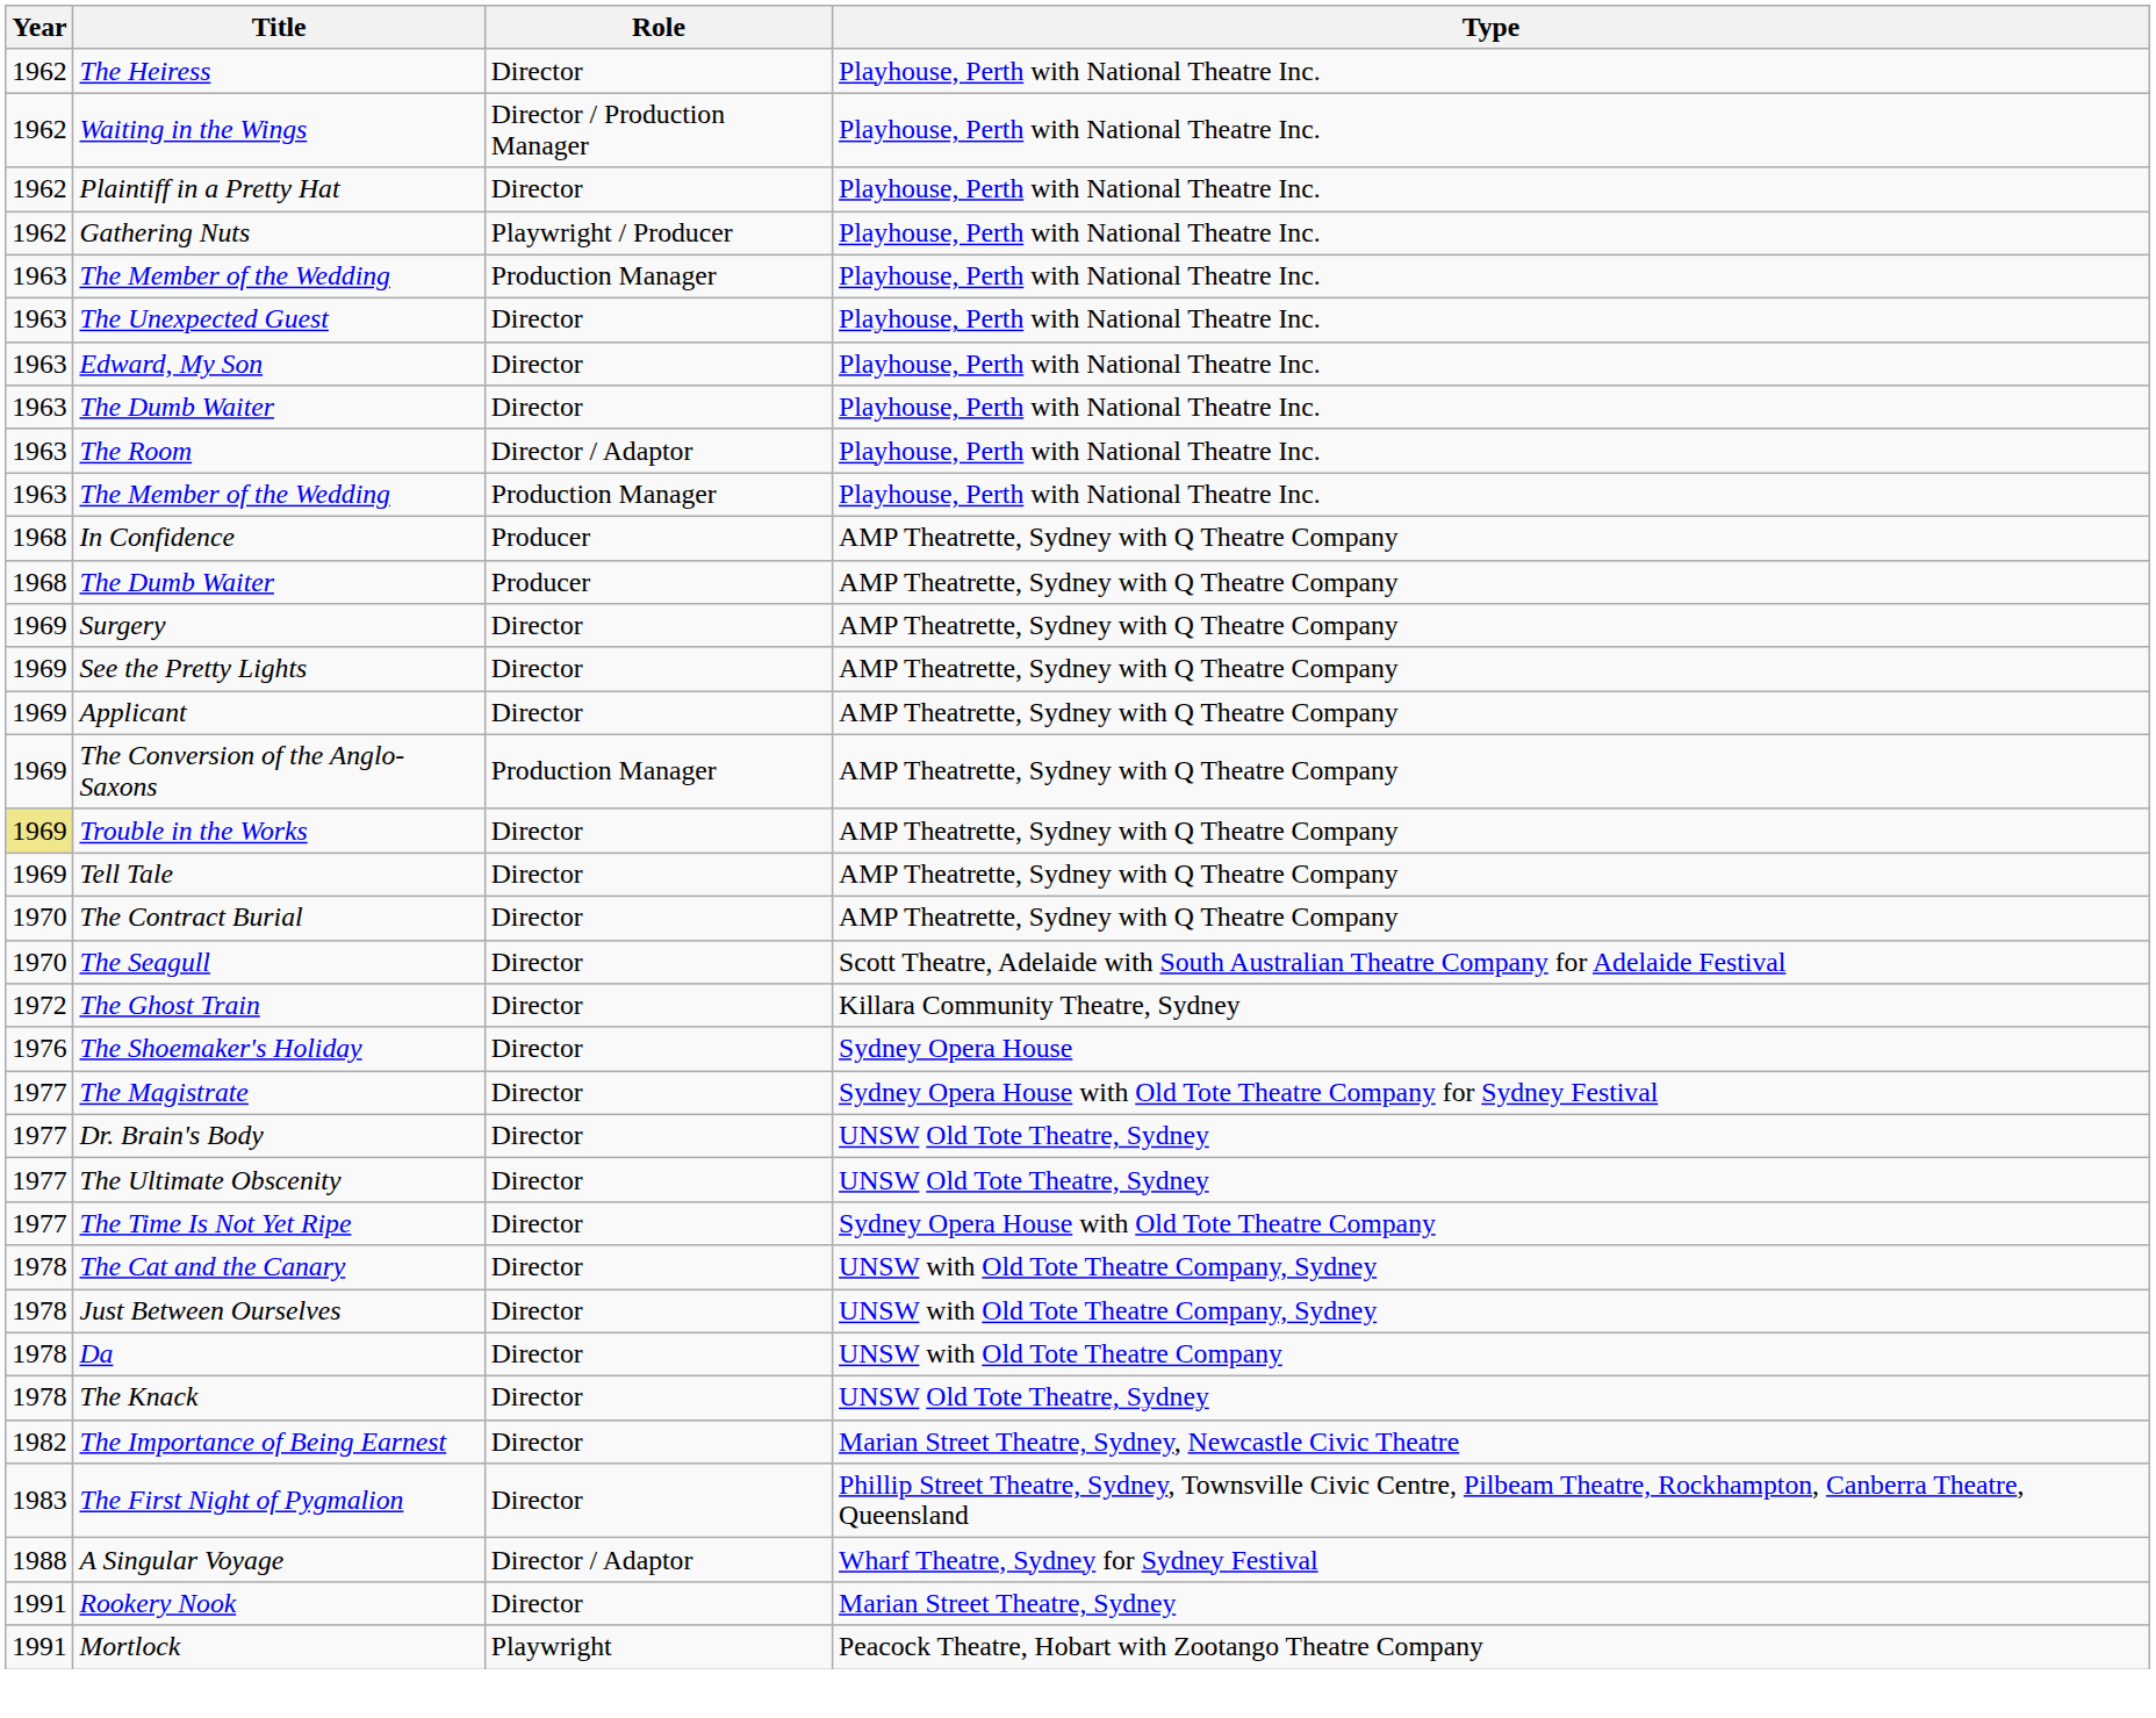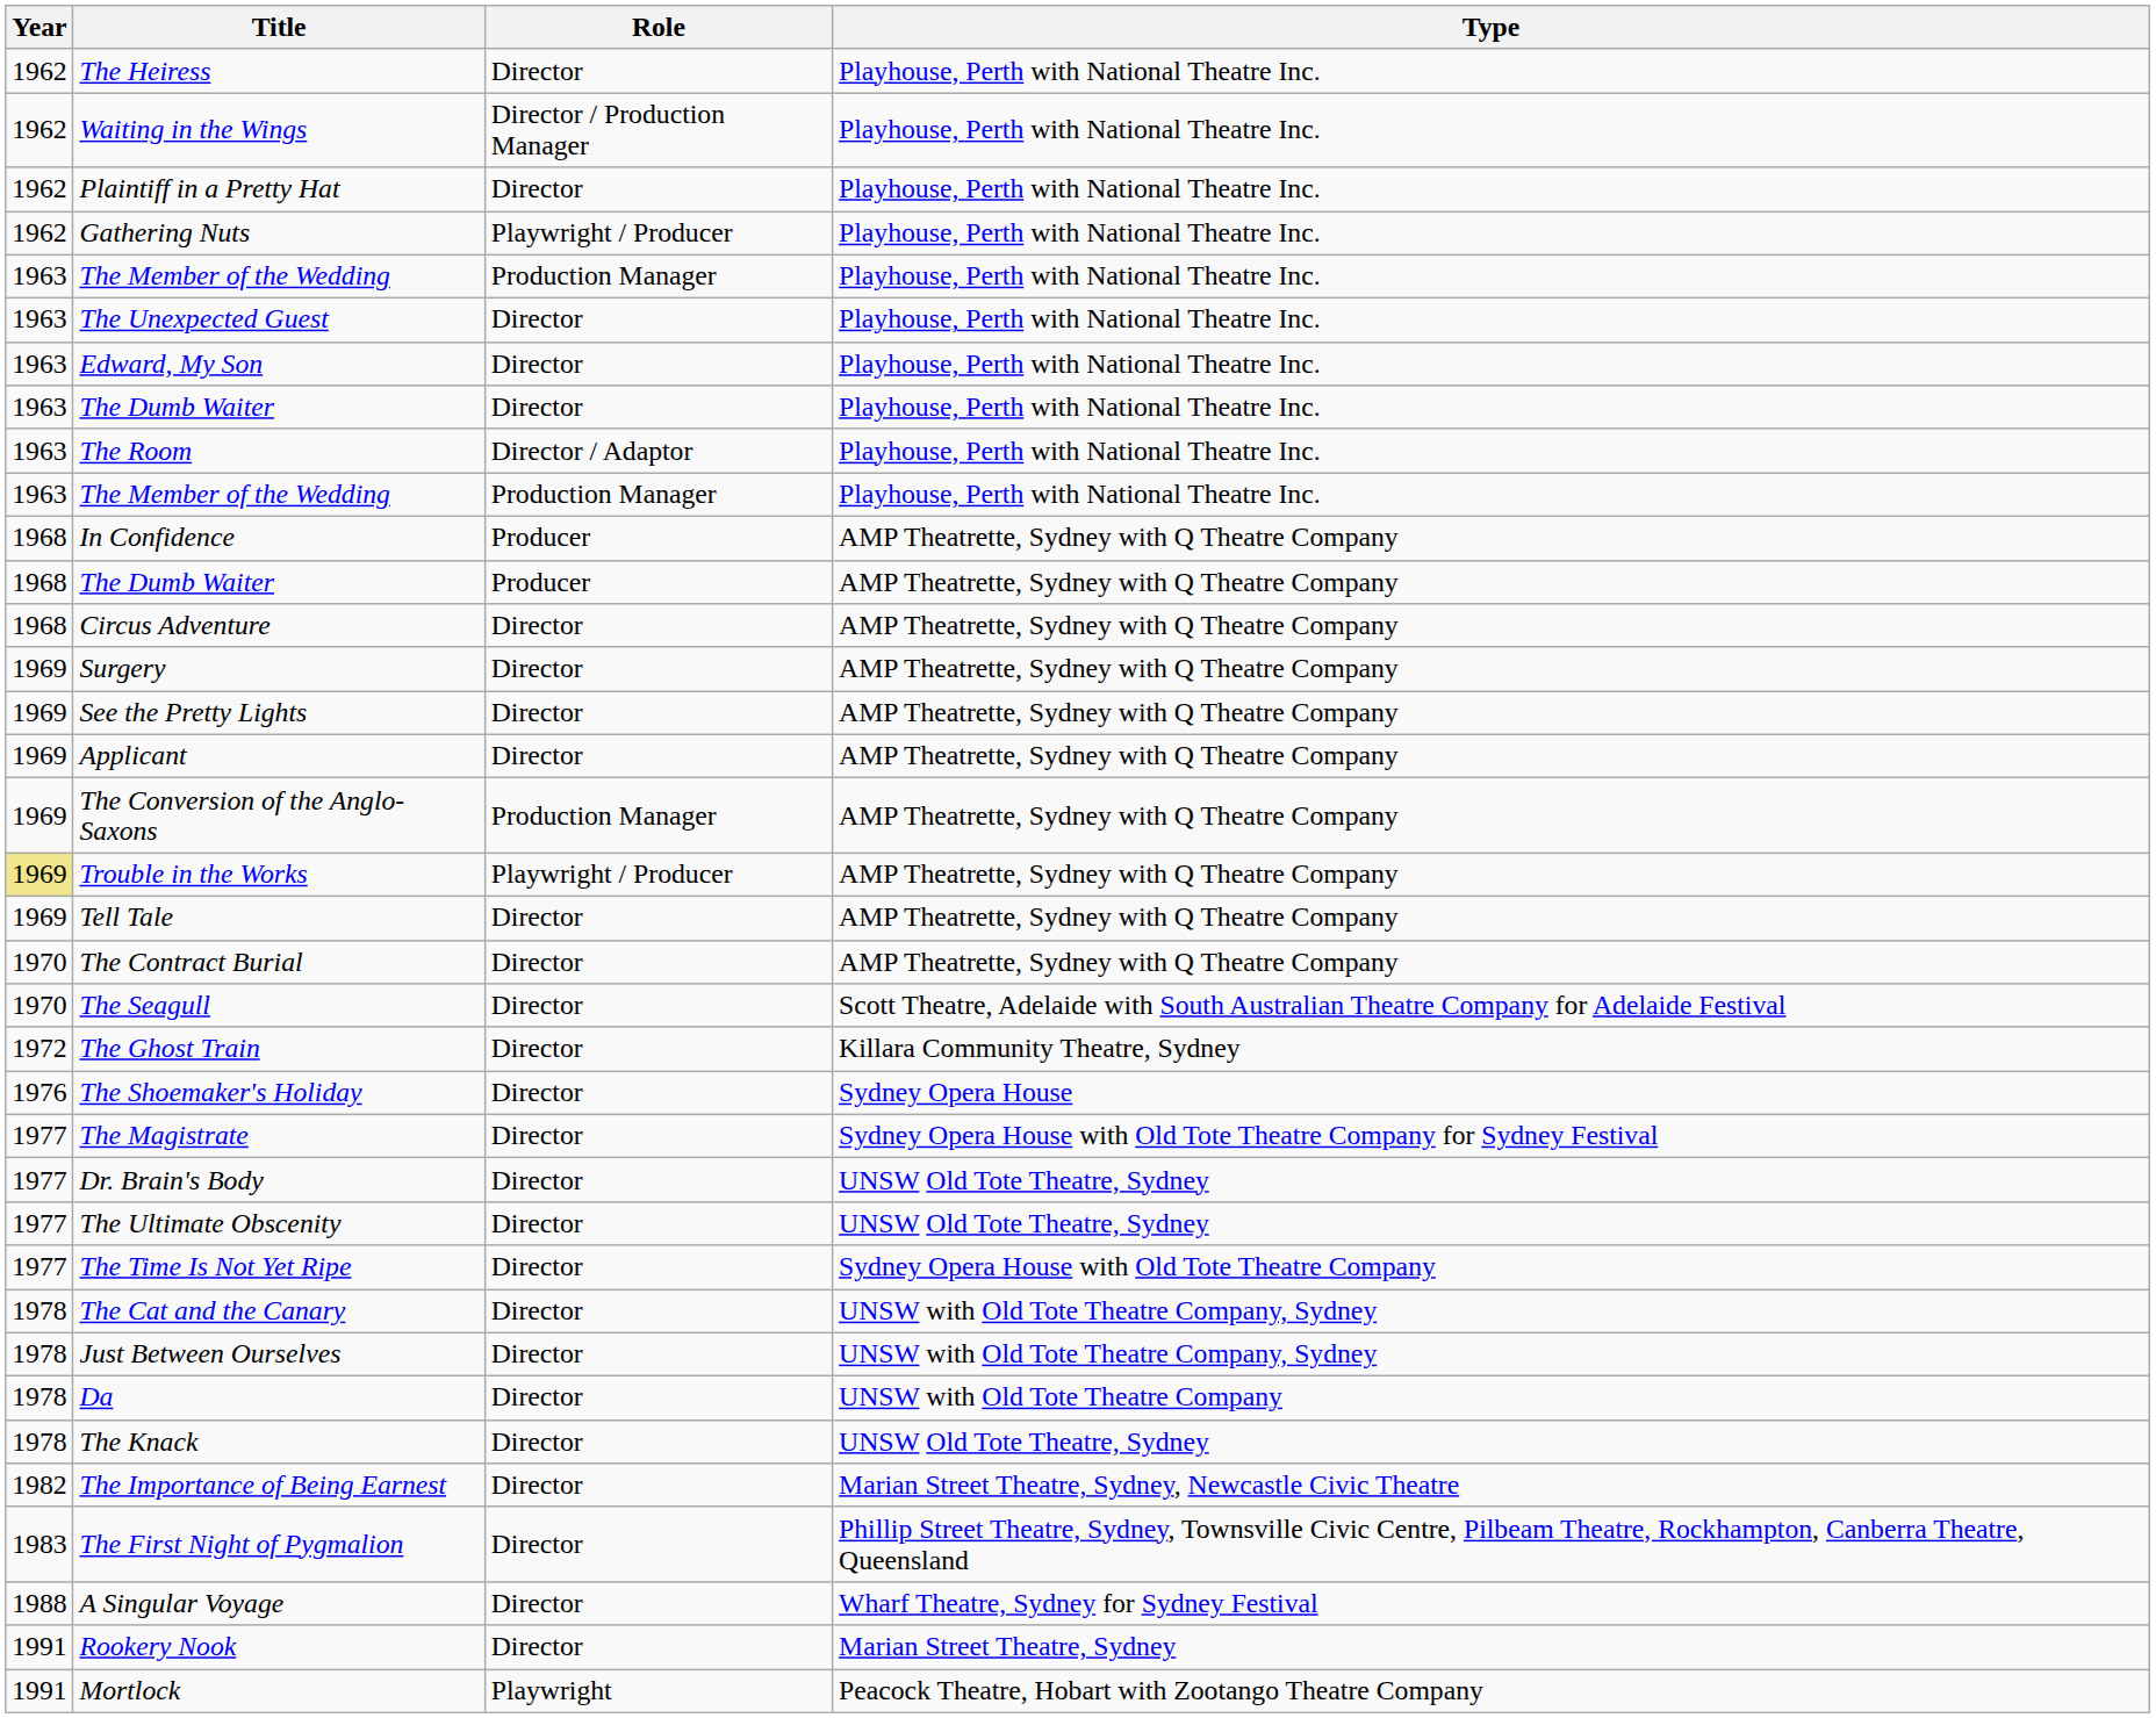 <table class=wikitable>
 <tr>
 <th>Year</th>
 <th>Title</th>
 <th>Role</th>
 <th>Type</th>
 </tr>
 <tr>
 <td>1962</td>
 <td><em><a href='#'>The Heiress</a></em></td>
 <td>Director</td>
 <td><a href='#'>Playhouse, Perth</a> with National Theatre Inc.</td>
 </tr>
 <tr>
 <td>1962</td>
 <td><em><a href='#'>Waiting in the Wings</a></em></td>
 <td>Director / Production Manager</td>
 <td><a href='#'>Playhouse, Perth</a> with National Theatre Inc.</td>
 </tr>
 <tr>
 <td>1962</td>
 <td><em>Plaintiff in a Pretty Hat</em></td>
 <td>Director</td>
 <td><a href='#'>Playhouse, Perth</a> with National Theatre Inc.</td>
 </tr>
 <tr>
 <td>1962</td>
 <td><em>Gathering Nuts</em></td>
 <td>Playwright / Producer</td>
 <td><a href='#'>Playhouse, Perth</a> with National Theatre Inc.</td>
 </tr>
 <tr>
 <td>1963</td>
 <td><em><a href='#'>The Member of the Wedding</a></em></td>
 <td>Production Manager</td>
 <td><a href='#'>Playhouse, Perth</a> with National Theatre Inc.</td>
 </tr>
 <tr>
 <td>1963</td>
 <td><em><a href='#'>The Unexpected Guest</a></em></td>
 <td>Director</td>
 <td><a href='#'>Playhouse, Perth</a> with National Theatre Inc.</td>
 </tr>
 <tr>
 <td>1963</td>
 <td><em><a href='#'>Edward, My Son</a></em></td>
 <td>Director</td>
 <td><a href='#'>Playhouse, Perth</a> with National Theatre Inc.</td>
 </tr>
 <tr>
 <td>1963</td>
 <td><em><a href='#'>The Dumb Waiter</a></em></td>
 <td>Director</td>
 <td><a href='#'>Playhouse, Perth</a> with National Theatre Inc.</td>
 </tr>
 <tr>
 <td>1963</td>
 <td><em><a href='#'>The Room</a></em></td>
 <td>Director / Adaptor</td>
 <td><a href='#'>Playhouse, Perth</a> with National Theatre Inc.</td>
 </tr>
 <tr>
 <td>1963</td>
 <td><em><a href='#'>The Member of the Wedding</a></em></td>
 <td>Production Manager</td>
 <td><a href='#'>Playhouse, Perth</a> with National Theatre Inc.</td>
 </tr>
 <tr>
 <td>1968</td>
 <td><em>In Confidence</em></td>
 <td>Producer</td>
 <td>AMP Theatrette, Sydney with Q Theatre Company</td>
 </tr>
 <tr>
 <td>1968</td>
 <td><em><a href='#'>The Dumb Waiter</a></em></td>
 <td>Producer</td>
 <td>AMP Theatrette, Sydney with Q Theatre Company</td>
 </tr>
 <tr>
+<td>1968</td>
+<td><em>Circus Adventure</em></td>
+<td>Director</td>
+<td>AMP Theatrette, Sydney with Q Theatre Company</td>
+</tr>
+<tr>
 <td>1969</td>
 <td><em>Surgery</em></td>
 <td>Director</td>
 <td>AMP Theatrette, Sydney with Q Theatre Company</td>
 </tr>
 <tr>
 <td>1969</td>
 <td><em>See the Pretty Lights</em></td>
 <td>Director</td>
 <td>AMP Theatrette, Sydney with Q Theatre Company</td>
 </tr>
 <tr>
 <td>1969</td>
 <td><em>Applicant</em></td>
 <td>Director</td>
 <td>AMP Theatrette, Sydney with Q Theatre Company</td>
 </tr>
 <tr>
 <td>1969</td>
 <td><em>The Conversion of the Anglo-Saxons</em></td>
 <td>Production Manager</td>
 <td>AMP Theatrette, Sydney with Q Theatre Company</td>
 </tr>
 <tr>
 <td style="background: khaki;">1969</td>
 <td><em><a href='#'>Trouble in the Works</a></em></td>
-<td>Director</td>
+<td>Playwright / Producer</td>
 <td>AMP Theatrette, Sydney with Q Theatre Company</td>
 </tr>
 <tr>
 <td>1969</td>
 <td><em>Tell Tale</em></td>
 <td>Director</td>
 <td>AMP Theatrette, Sydney with Q Theatre Company</td>
 </tr>
 <tr>
 <td>1970</td>
 <td><em>The Contract Burial</em></td>
 <td>Director</td>
 <td>AMP Theatrette, Sydney with Q Theatre Company</td>
 </tr>
 <tr>
 <td>1970</td>
 <td><em><a href='#'>The Seagull</a></em></td>
 <td>Director</td>
 <td>Scott Theatre, Adelaide with <a href='#'>South Australian Theatre Company</a> for <a href='#'>Adelaide Festival</a></td>
 </tr>
 <tr>
 <td>1972</td>
 <td><em><a href='#'>The Ghost Train</a></em></td>
 <td>Director</td>
 <td>Killara Community Theatre, Sydney</td>
 </tr>
 <tr>
 <td>1976</td>
 <td><em><a href='#'>The Shoemaker's Holiday</a></em></td>
 <td>Director</td>
 <td><a href='#'>Sydney Opera House</a></td>
 </tr>
 <tr>
 <td>1977</td>
 <td><em><a href='#'>The Magistrate</a></em></td>
 <td>Director</td>
 <td><a href='#'>Sydney Opera House</a> with <a href='#'>Old Tote Theatre Company</a> for <a href='#'>Sydney Festival</a></td>
 </tr>
 <tr>
 <td>1977</td>
 <td><em>Dr. Brain's Body</em></td>
 <td>Director</td>
 <td><a href='#'>UNSW</a> <a href='#'>Old Tote Theatre, Sydney</a></td>
 </tr>
 <tr>
 <td>1977</td>
 <td><em>The Ultimate Obscenity</em></td>
 <td>Director</td>
 <td><a href='#'>UNSW</a> <a href='#'>Old Tote Theatre, Sydney</a></td>
 </tr>
 <tr>
 <td>1977</td>
 <td><em><a href='#'>The Time Is Not Yet Ripe</a></em></td>
 <td>Director</td>
 <td><a href='#'>Sydney Opera House</a> with <a href='#'>Old Tote Theatre Company</a></td>
 </tr>
 <tr>
 <td>1978</td>
 <td><em><a href='#'>The Cat and the Canary</a></em></td>
 <td>Director</td>
 <td><a href='#'>UNSW</a> with <a href='#'>Old Tote Theatre Company, Sydney</a></td>
 </tr>
 <tr>
 <td>1978</td>
 <td><em>Just Between Ourselves</em></td>
 <td>Director</td>
 <td><a href='#'>UNSW</a> with <a href='#'>Old Tote Theatre Company, Sydney</a></td>
 </tr>
 <tr>
 <td>1978</td>
 <td><em><a href='#'>Da</a></em></td>
 <td>Director</td>
 <td><a href='#'>UNSW</a> with <a href='#'>Old Tote Theatre Company</a></td>
 </tr>
 <tr>
 <td>1978</td>
 <td><em>The Knack</em></td>
 <td>Director</td>
 <td><a href='#'>UNSW</a> <a href='#'>Old Tote Theatre, Sydney</a></td>
 </tr>
 <tr>
 <td>1982</td>
 <td><em><a href='#'>The Importance of Being Earnest</a></em></td>
 <td>Director</td>
 <td><a href='#'>Marian Street Theatre, Sydney</a>, <a href='#'>Newcastle Civic Theatre</a></td>
 </tr>
 <tr>
 <td>1983</td>
 <td><em><a href='#'>The First Night of Pygmalion</a></em></td>
 <td>Director</td>
 <td><a href='#'>Phillip Street Theatre, Sydney</a>, Townsville Civic Centre, <a href='#'>Pilbeam Theatre, Rockhampton</a>, <a href='#'>Canberra Theatre</a>, Queensland</td>
 </tr>
 <tr>
 <td>1988</td>
 <td><em>A Singular Voyage</em></td>
-<td>Director / Adaptor</td>
+<td>Director</td>
 <td><a href='#'>Wharf Theatre, Sydney</a> for <a href='#'>Sydney Festival</a></td>
 </tr>
 <tr>
 <td>1991</td>
 <td><em><a href='#'>Rookery Nook</a></em></td>
 <td>Director</td>
 <td><a href='#'>Marian Street Theatre, Sydney</a></td>
 </tr>
 <tr>
 <td>1991</td>
 <td><em>Mortlock</em></td>
 <td>Playwright</td>
 <td>Peacock Theatre, Hobart with Zootango Theatre Company</td>
 </tr>
 </table>
